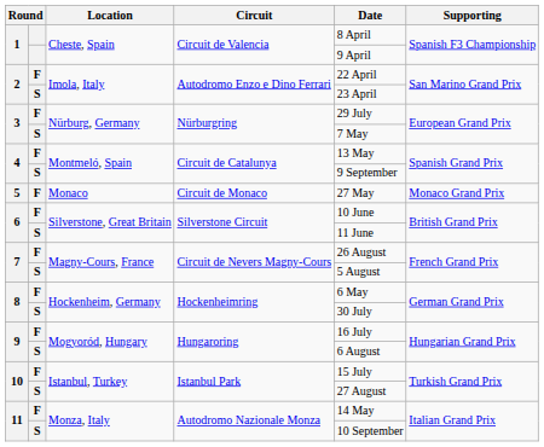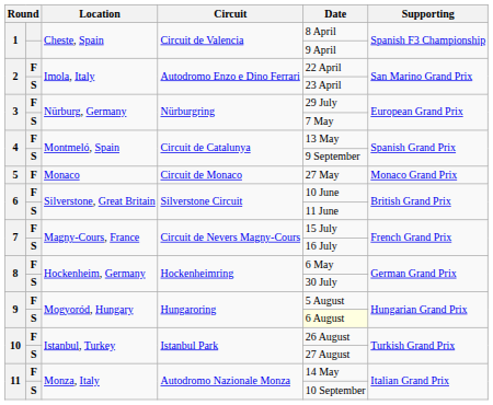 <table class="wikitable" style="font-size: 85%;">
 <tr>
 <th colspan=2>Round</th>
 <th>Location</th>
 <th>Circuit</th>
 <th>Date</th>
 <th>Supporting</th>
 </tr>
 <tr>
 <th rowspan=2>1</th>
 <th></th>
 <td rowspan=2> <a href='#'>Cheste</a>, <a href='#'>Spain</a></td>
 <td rowspan=2><a href='#'>Circuit de Valencia</a></td>
 <td>8 April</td>
 <td rowspan=2><a href='#'>Spanish F3 Championship</a></td>
 </tr>
 <tr>
 <th></th>
 <td>9 April</td>
 </tr>
 <tr>
 <th rowspan=2>2</th>
 <th>F</th>
 <td rowspan=2> <a href='#'>Imola</a>, <a href='#'>Italy</a></td>
 <td rowspan=2><a href='#'>Autodromo Enzo e Dino Ferrari</a></td>
 <td>22 April</td>
 <td rowspan=2><a href='#'>San Marino Grand Prix</a></td>
 </tr>
 <tr>
 <th>S</th>
 <td>23 April</td>
 </tr>
 <tr>
 <th rowspan=2>3</th>
 <th>F</th>
 <td rowspan=2> <a href='#'>Nürburg</a>, <a href='#'>Germany</a></td>
 <td rowspan=2><a href='#'>Nürburgring</a></td>
 <td>29 July</td>
 <td rowspan=2><a href='#'>European Grand Prix</a></td>
 </tr>
 <tr>
 <th>S</th>
 <td>7 May</td>
 </tr>
 <tr>
 <th rowspan=2>4</th>
 <th>F</th>
 <td rowspan=2> <a href='#'>Montmeló</a>, <a href='#'>Spain</a></td>
 <td rowspan=2><a href='#'>Circuit de Catalunya</a></td>
 <td>13 May</td>
 <td rowspan=2><a href='#'>Spanish Grand Prix</a></td>
 </tr>
 <tr>
 <th>S</th>
 <td>9 September</td>
 </tr>
 <tr>
 <th>5</th>
 <th>F</th>
 <td> <a href='#'>Monaco</a></td>
 <td><a href='#'>Circuit de Monaco</a></td>
 <td>27 May</td>
 <td><a href='#'>Monaco Grand Prix</a></td>
 </tr>
 <tr>
 <th rowspan=2>6</th>
 <th>F</th>
 <td rowspan=2> <a href='#'>Silverstone</a>, <a href='#'>Great Britain</a></td>
 <td rowspan=2><a href='#'>Silverstone Circuit</a></td>
 <td>10 June</td>
 <td rowspan=2><a href='#'>British Grand Prix</a></td>
 </tr>
 <tr>
 <th>S</th>
 <td>11 June</td>
 </tr>
 <tr>
 <th rowspan=2>7</th>
 <th>F</th>
 <td rowspan=2> <a href='#'>Magny-Cours</a>, <a href='#'>France</a></td>
 <td rowspan=2><a href='#'>Circuit de Nevers Magny-Cours</a></td>
-<td>26 August</td>
+<td>15 July</td>
 <td rowspan=2><a href='#'>French Grand Prix</a></td>
 </tr>
 <tr>
 <th>S</th>
-<td>5 August</td>
+<td>16 July</td>
 </tr>
 <tr>
 <th rowspan=2>8</th>
 <th>F</th>
 <td rowspan=2>  <a href='#'>Hockenheim</a>, <a href='#'>Germany</a></td>
 <td rowspan=2><a href='#'>Hockenheimring</a></td>
 <td>6 May</td>
 <td rowspan=2><a href='#'>German Grand Prix</a></td>
 </tr>
 <tr>
 <th>S</th>
 <td>30 July</td>
 </tr>
 <tr>
 <th rowspan=2>9</th>
 <th>F</th>
 <td rowspan=2> <a href='#'>Mogyoród</a>, <a href='#'>Hungary</a></td>
 <td rowspan=2><a href='#'>Hungaroring</a></td>
-<td>16 July</td>
+<td>5 August</td>
 <td rowspan=2><a href='#'>Hungarian Grand Prix</a></td>
 </tr>
 <tr>
 <th>S</th>
-<td>6 August</td>
+<td style="background: lightyellow;">6 August</td>
 </tr>
 <tr>
 <th rowspan=2>10</th>
 <th>F</th>
 <td rowspan=2> <a href='#'>Istanbul</a>, <a href='#'>Turkey</a></td>
 <td rowspan=2><a href='#'>Istanbul Park</a></td>
-<td>15 July</td>
+<td>26 August</td>
 <td rowspan=2><a href='#'>Turkish Grand Prix</a></td>
 </tr>
 <tr>
 <th>S</th>
 <td>27 August</td>
 </tr>
 <tr>
 <th rowspan=2>11</th>
 <th>F</th>
 <td rowspan=2> <a href='#'>Monza</a>, <a href='#'>Italy</a></td>
 <td rowspan=2><a href='#'>Autodromo Nazionale Monza</a></td>
 <td>14 May</td>
 <td rowspan=2><a href='#'>Italian Grand Prix</a></td>
 </tr>
 <tr>
 <th>S</th>
 <td>10 September</td>
 </tr>
 </table>
